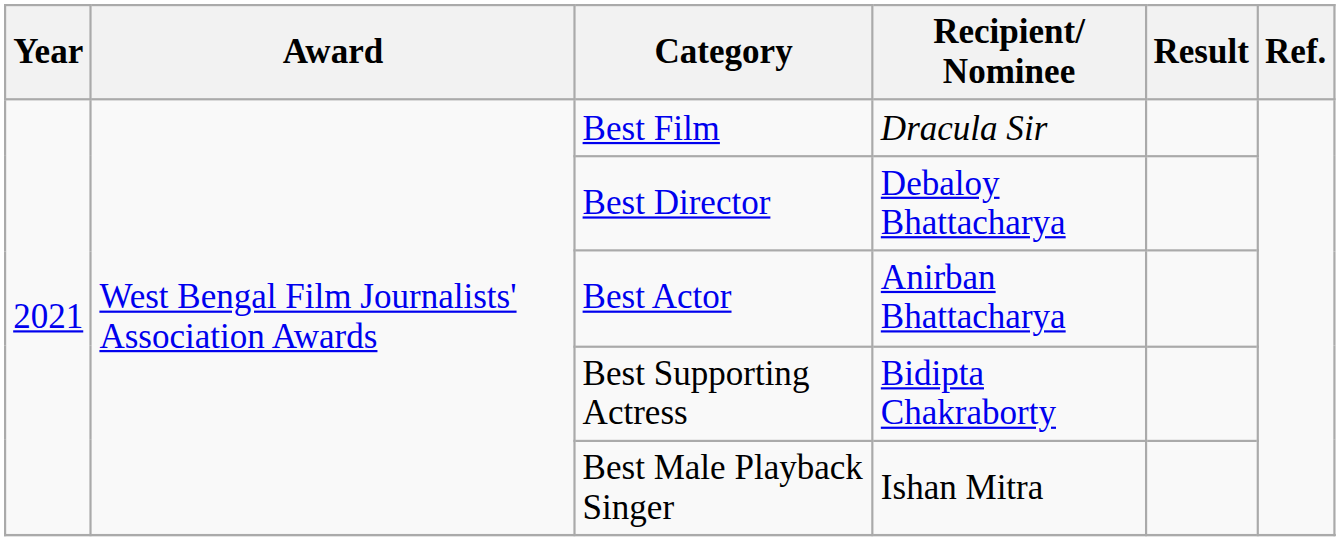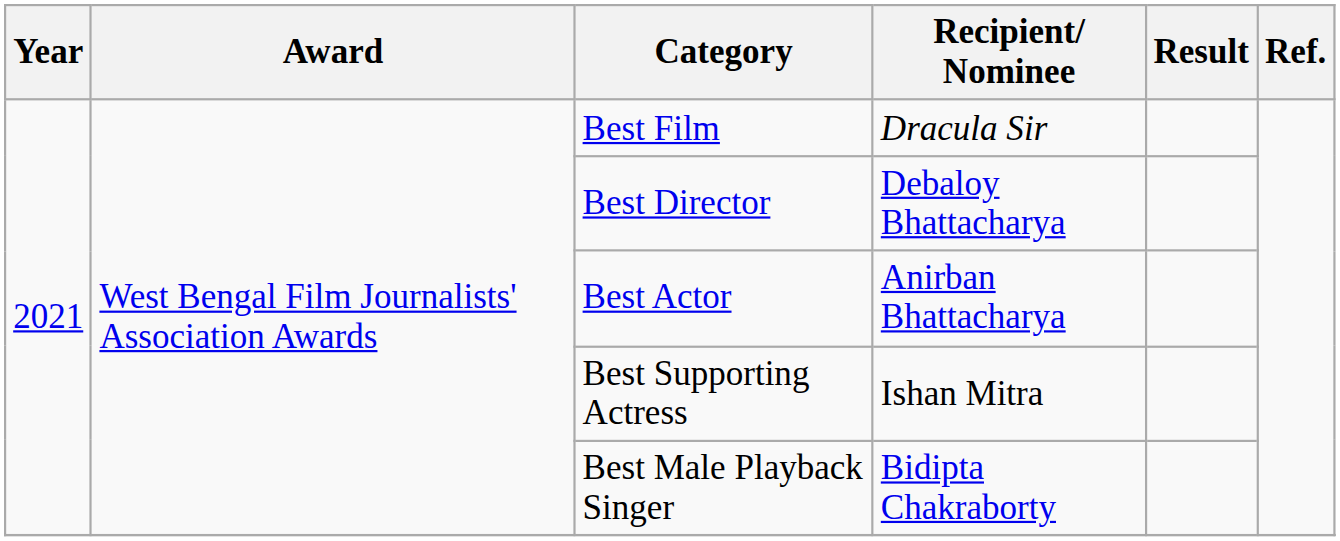 <table class="wikitable">
 <tr>
 <th>Year</th>
 <th>Award</th>
 <th>Category</th>
 <th>Recipient/ Nominee</th>
 <th>Result</th>
 <th>Ref.</th>
 </tr>
 <tr>
 <td rowspan=5><a href='#'>2021</a></td>
 <td rowspan=5><a href='#'>West Bengal Film Journalists' Association Awards</a></td>
 <td><a href='#'>Best Film</a></td>
 <td><em>Dracula Sir</em></td>
 <td></td>
 <td rowspan=5></td>
 </tr>
 <tr>
 <td><a href='#'>Best Director</a></td>
 <td><a href='#'>Debaloy Bhattacharya</a></td>
 <td></td>
 </tr>
 <tr>
 <td><a href='#'>Best Actor</a></td>
 <td><a href='#'>Anirban Bhattacharya</a></td>
 <td></td>
 </tr>
 <tr>
 <td West Bengal Film Journalists' Association Award for Best Supporting Actress>Best Supporting Actress</td>
-<td><a href='#'>Bidipta Chakraborty</a></td>
+<td>Ishan Mitra</td>
 <td></td>
 </tr>
 <tr>
 <td West Bengal Film Journalists Journalists' Association Award for Best Male Playback Singer>Best Male Playback Singer</td>
-<td>Ishan Mitra</td>
+<td><a href='#'>Bidipta Chakraborty</a></td>
 <td></td>
 </tr>
 <tr>
 </tr>
 </table>
